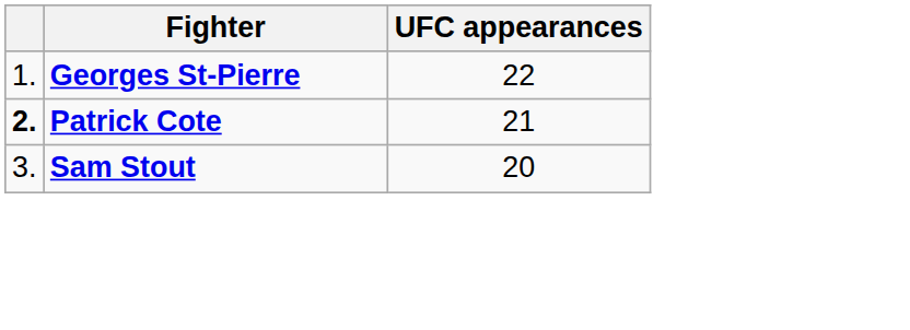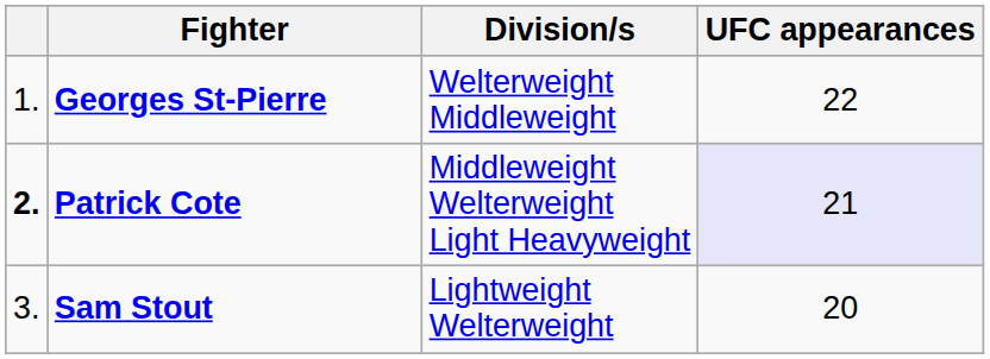 <table class=wikitable>
 <tr>
 <th></th>
 <th width=180>Fighter</th>
+<th>Division/s</th>
 <th>UFC appearances</th>
 </tr>
 <tr>
 <td>1.</td>
 <td> <strong><a href='#'>Georges St-Pierre</a></strong></td>
+<td><a href='#'>Welterweight</a><br> <a href='#'>Middleweight</a></td>
 <td style="text-align:center;">22</td>
 </tr>
 <tr>
 <td><strong>2.</strong></td>
 <td> <strong><a href='#'>Patrick Cote</a></strong></td>
-<td style="text-align:center;">21</td>
+<td><a href='#'>Middleweight</a><br> <a href='#'>Welterweight</a><br> <a href='#'>Light Heavyweight</a></td>
+<td style="background: lavender; text-align:center;">21</td>
 </tr>
 <tr>
 <td>3.</td>
 <td> <strong><a href='#'>Sam Stout</a></strong></td>
+<td><a href='#'>Lightweight</a><br> <a href='#'>Welterweight</a></td>
 <td style="text-align:center;">20</td>
 </tr>
 </table>
